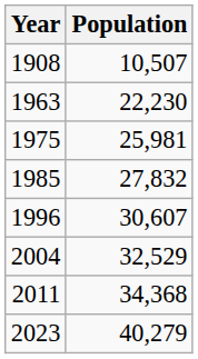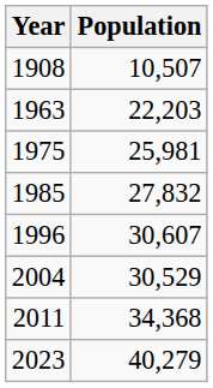 <table class="wikitable" style="line-height:1.1em;">
 <tr>
 <th>Year</th>
 <th>Population</th>
 </tr>
 <tr align="right">
 <td>1908</td>
 <td>10,507</td>
 </tr>
 <tr align="right">
 <td>1963</td>
-<td>22,230</td>
+<td>22,203</td>
 </tr>
 <tr align="right">
 <td>1975</td>
 <td>25,981</td>
 </tr>
 <tr align="right">
 <td>1985</td>
 <td>27,832</td>
 </tr>
 <tr align="right">
 <td>1996</td>
 <td>30,607</td>
 </tr>
 <tr align="right">
 <td>2004</td>
-<td>32,529</td>
+<td>30,529</td>
 </tr>
 <tr align="right">
 <td>2011</td>
 <td>34,368</td>
 </tr>
 <tr align="right">
 <td>2023</td>
 <td>40,279</td>
 </tr>
 </table>
